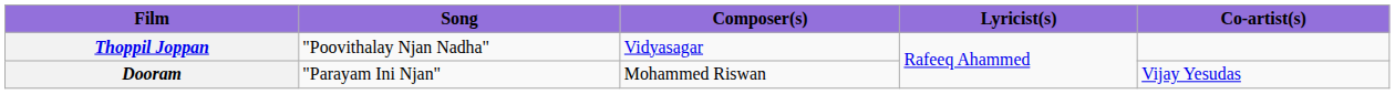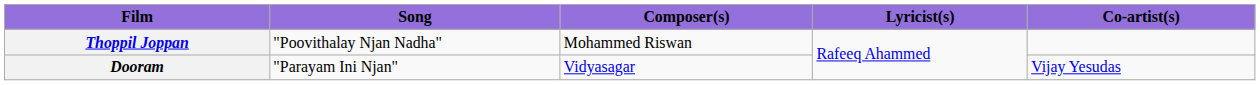 <table class="wikitable plainrowheaders" width="100%" textcolor:#000;">
 <tr style="background:#9370db; text-align:center;">
 <td scope="col" width=21%><strong>Film</strong></td>
 <td scope="col" width=23%><strong>Song</strong></td>
 <td scope="col" width=20%><strong>Composer(s)</strong></td>
 <td scope="col" width=17%><strong>Lyricist(s)</strong></td>
 <td scope="col" width=18%><strong>Co-artist(s)</strong></td>
 </tr>
 <tr>
 <th scope="row"><em><a href='#'>Thoppil Joppan</a></em></th>
 <td>"Poovithalay Njan Nadha"</td>
-<td><a href='#'>Vidyasagar</a></td>
+<td>Mohammed Riswan</td>
 <td rowspan="2"><a href='#'>Rafeeq Ahammed</a></td>
 <td></td>
 </tr>
 <tr>
 <th scope="row"><em>Dooram</em></th>
 <td>"Parayam Ini Njan"</td>
-<td>Mohammed Riswan</td>
+<td><a href='#'>Vidyasagar</a></td>
 <td><a href='#'>Vijay Yesudas</a></td>
 </tr>
 </table>
